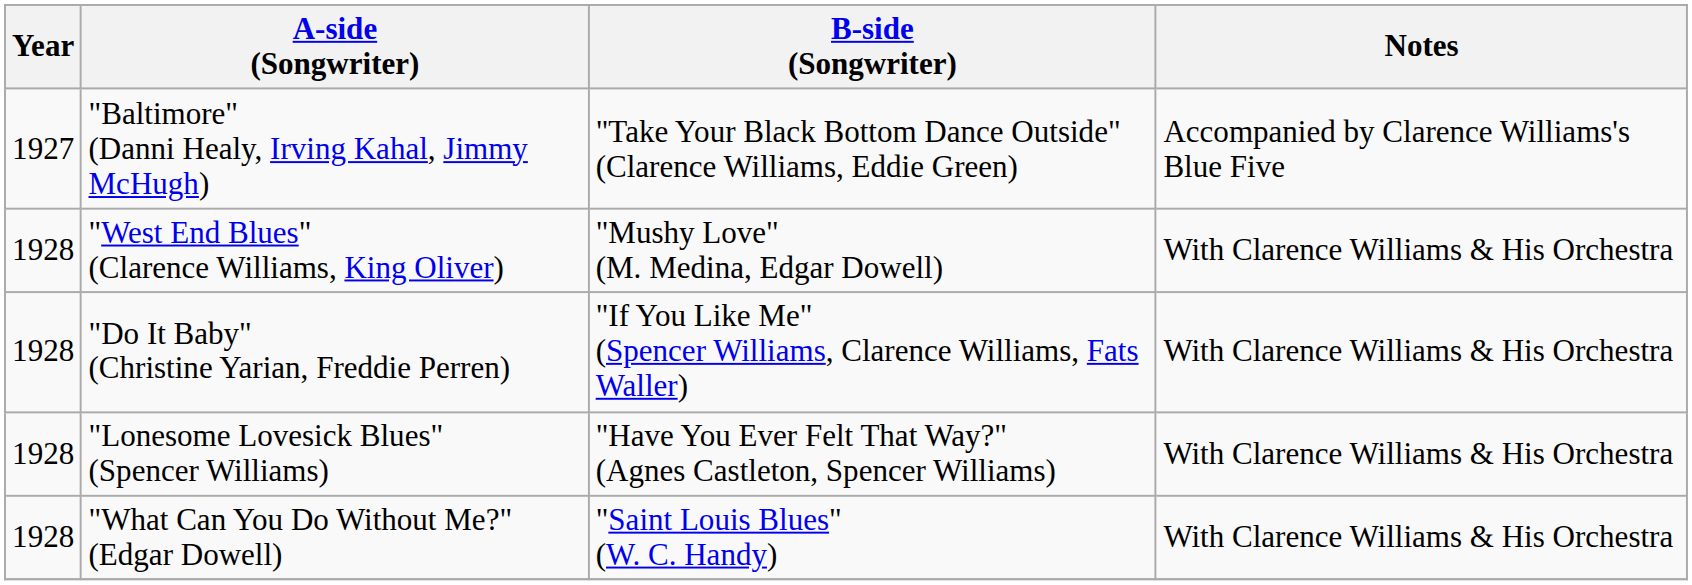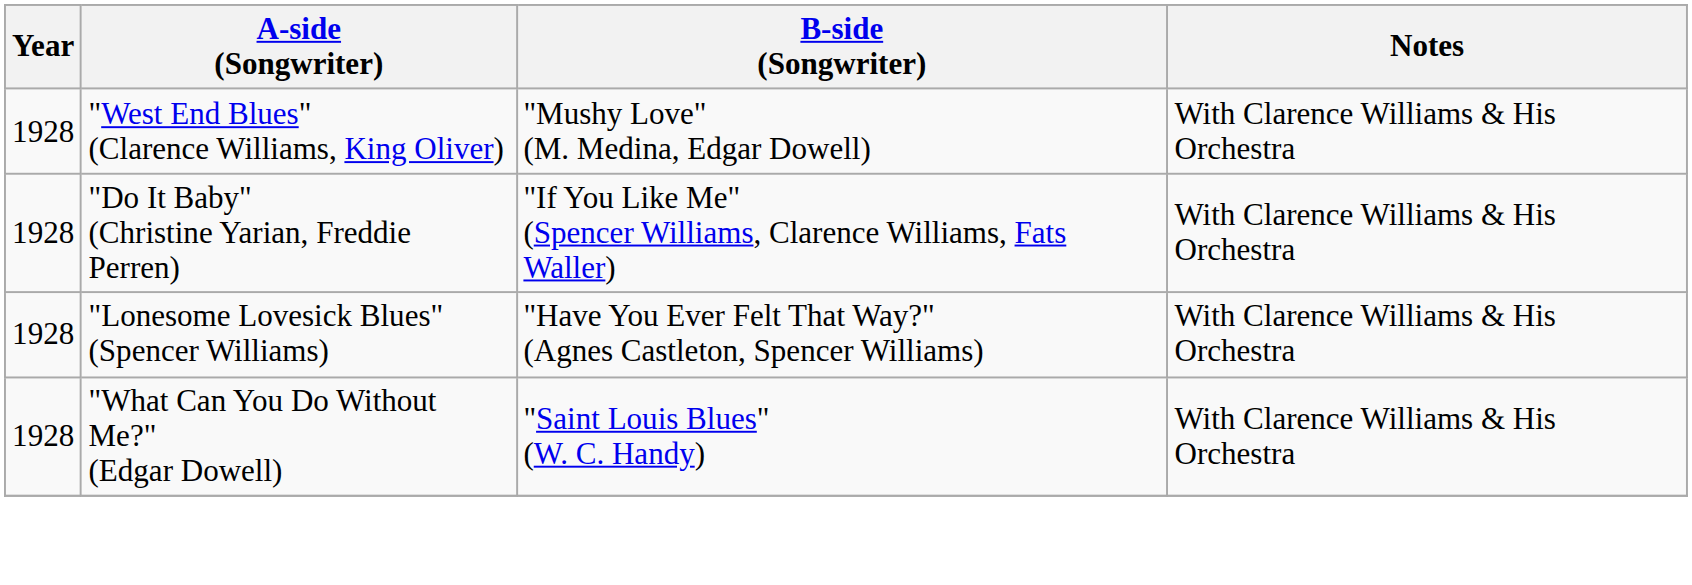 <table class="wikitable sortable" border="1">
 <tr>
 <th>Year</th>
 <th><a href='#'>A-side</a><br>(Songwriter)</th>
 <th><a href='#'>B-side</a><br>(Songwriter)</th>
 <th>Notes</th>
-</tr>
-<tr>
-<td>1927</td>
-<td>"Baltimore"<br>(Danni Healy, <a href='#'>Irving Kahal</a>, <a href='#'>Jimmy McHugh</a>)</td>
-<td>"Take Your Black Bottom Dance Outside"<br>(Clarence Williams, Eddie Green)</td>
-<td>Accompanied by Clarence Williams's Blue Five</td>
 </tr>
 <tr>
 <td>1928</td>
 <td>"<a href='#'>West End Blues</a>"<br>(Clarence Williams, <a href='#'>King Oliver</a>)</td>
 <td>"Mushy Love"<br>(M. Medina, Edgar Dowell)</td>
 <td>With Clarence Williams & His Orchestra</td>
 </tr>
 <tr>
 <td>1928</td>
 <td>"Do It Baby"<br>(Christine Yarian, Freddie Perren)</td>
 <td>"If You Like Me"<br>(<a href='#'>Spencer Williams</a>, Clarence Williams, <a href='#'>Fats Waller</a>)</td>
 <td>With Clarence Williams & His Orchestra</td>
 </tr>
 <tr>
 <td>1928</td>
 <td>"Lonesome Lovesick Blues"<br>(Spencer Williams)</td>
 <td>"Have You Ever Felt That Way?"<br>(Agnes Castleton, Spencer Williams)</td>
 <td>With Clarence Williams & His Orchestra</td>
 </tr>
 <tr>
 <td>1928</td>
 <td>"What Can You Do Without Me?"<br>(Edgar Dowell)</td>
 <td>"<a href='#'>Saint Louis Blues</a>"<br>(<a href='#'>W. C. Handy</a>)</td>
 <td>With Clarence Williams & His Orchestra</td>
 </tr>
 <tr>
 </tr>
 </table>
